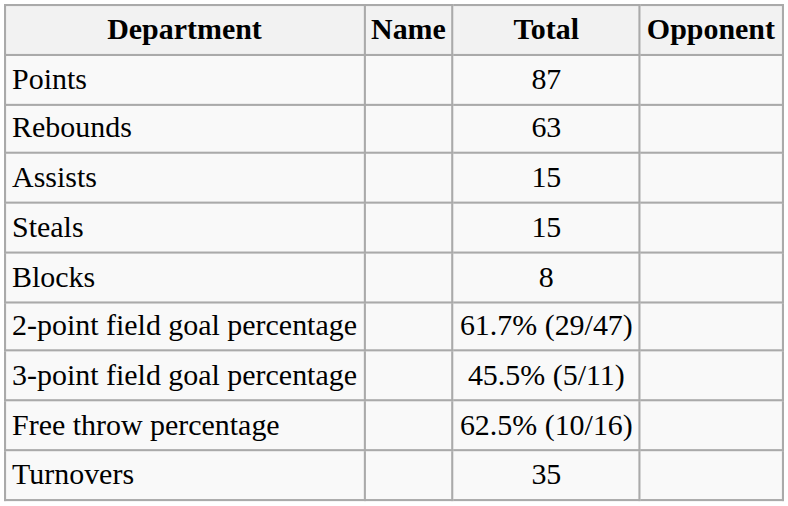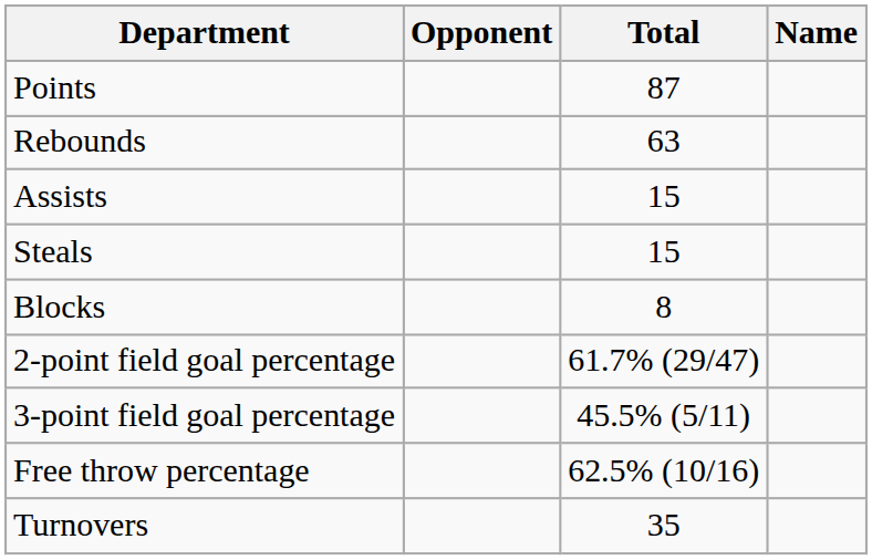 <table class=wikitable style="font-size:90%;">
 <tr>
 <th>Department</th>
+<th>Opponent</th>
+<th>Total</th>
 <th>Name</th>
-<th>Total</th>
-<th>Opponent</th>
 </tr>
 <tr>
 <td>Points</td>
 <td></td>
 <td align=center>87</td>
 <td></td>
 </tr>
 <tr>
 <td>Rebounds</td>
 <td></td>
 <td align=center>63</td>
 <td></td>
 </tr>
 <tr>
 <td>Assists</td>
 <td></td>
 <td align=center>15</td>
 <td></td>
 </tr>
 <tr>
 <td>Steals</td>
 <td></td>
 <td align=center>15</td>
 <td></td>
 </tr>
 <tr>
 <td>Blocks</td>
 <td></td>
 <td align=center>8</td>
 <td></td>
 </tr>
 <tr>
 <td>2-point field goal percentage</td>
 <td></td>
 <td align=center>61.7% (29/47)</td>
 <td></td>
 </tr>
 <tr>
 <td>3-point field goal percentage</td>
 <td></td>
 <td align=center>45.5% (5/11)</td>
 <td></td>
 </tr>
 <tr>
 <td>Free throw percentage</td>
 <td></td>
 <td align=center>62.5% (10/16)</td>
 <td></td>
 </tr>
 <tr>
 <td>Turnovers</td>
 <td></td>
 <td align=center>35</td>
 <td></td>
 </tr>
 </table>
